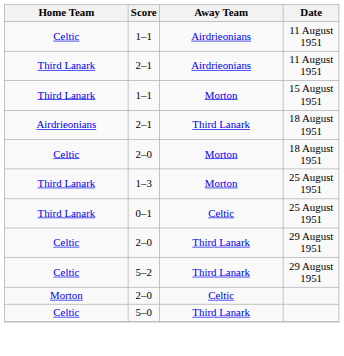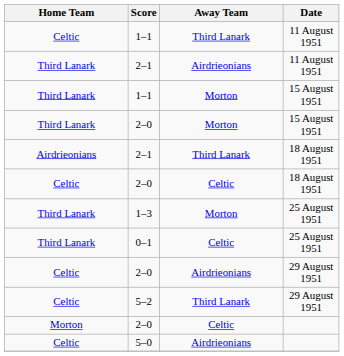 <table class="wikitable" style="text-align:center;">
 <tr>
 <th width=175>Home Team</th>
 <th width=20>Score</th>
 <th width=175>Away Team</th>
 <th width= 75>Date</th>
 </tr>
 <tr>
 <td><a href='#'>Celtic</a></td>
 <td>1–1</td>
-<td><a href='#'>Airdrieonians</a></td>
+<td><a href='#'>Third Lanark</a></td>
 <td>11 August 1951</td>
 </tr>
 <tr>
 <td><a href='#'>Third Lanark</a></td>
 <td>2–1</td>
 <td><a href='#'>Airdrieonians</a></td>
 <td>11 August 1951</td>
 </tr>
 <tr>
 <td><a href='#'>Third Lanark</a></td>
 <td>1–1</td>
 <td><a href='#'>Morton</a></td>
 <td>15 August 1951</td>
 </tr>
 <tr>
+<td><a href='#'>Third Lanark</a></td>
+<td>2–0</td>
+<td><a href='#'>Morton</a></td>
+<td>15 August 1951</td>
+</tr>
+<tr>
 <td><a href='#'>Airdrieonians</a></td>
 <td>2–1</td>
 <td><a href='#'>Third Lanark</a></td>
 <td>18 August 1951</td>
 </tr>
 <tr>
 <td><a href='#'>Celtic</a></td>
 <td>2–0</td>
-<td><a href='#'>Morton</a></td>
+<td><a href='#'>Celtic</a></td>
 <td>18 August 1951</td>
 </tr>
 <tr>
 <td><a href='#'>Third Lanark</a></td>
 <td>1–3</td>
 <td><a href='#'>Morton</a></td>
 <td>25 August 1951</td>
 </tr>
 <tr>
 <td><a href='#'>Third Lanark</a></td>
 <td>0–1</td>
 <td><a href='#'>Celtic</a></td>
 <td>25 August 1951</td>
 </tr>
 <tr>
 <td><a href='#'>Celtic</a></td>
 <td>2–0</td>
-<td><a href='#'>Third Lanark</a></td>
+<td><a href='#'>Airdrieonians</a></td>
 <td>29 August 1951</td>
 </tr>
 <tr>
 <td><a href='#'>Celtic</a></td>
 <td>5–2</td>
 <td><a href='#'>Third Lanark</a></td>
 <td>29 August 1951</td>
 </tr>
 <tr>
 <td><a href='#'>Morton</a></td>
 <td>2–0</td>
 <td><a href='#'>Celtic</a></td>
 <td></td>
 </tr>
 <tr>
 <td><a href='#'>Celtic</a></td>
 <td>5–0</td>
-<td><a href='#'>Third Lanark</a></td>
+<td><a href='#'>Airdrieonians</a></td>
 <td></td>
 </tr>
 <tr>
 </tr>
 </table>
